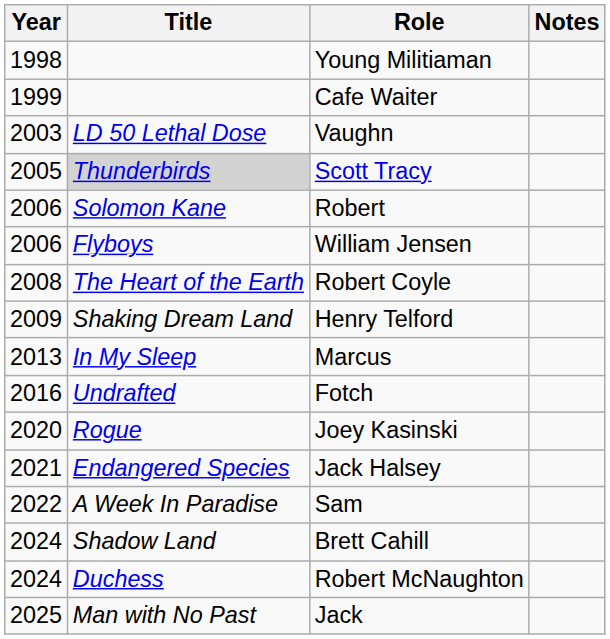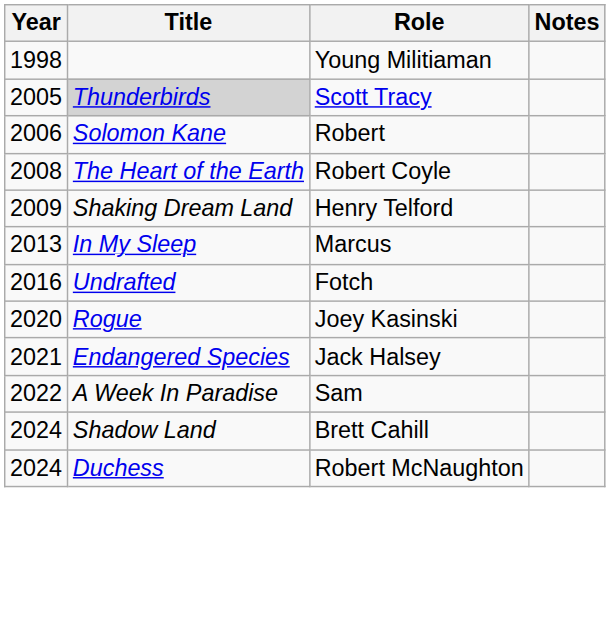 <table class="wikitable sortable">
 <tr>
 <th>Year</th>
 <th>Title</th>
 <th>Role</th>
 <th class="unsortable">Notes</th>
 </tr>
 <tr>
 <td>1998</td>
 <td><em></em></td>
 <td>Young Militiaman</td>
 <td></td>
 </tr>
 <tr>
-<td>1999</td>
-<td><em></em></td>
-<td>Cafe Waiter</td>
-<td></td>
-</tr>
-<tr>
-<td>2003</td>
-<td><em><a href='#'>LD 50 Lethal Dose</a></em></td>
-<td>Vaughn</td>
-<td></td>
-</tr>
-<tr>
 <td>2005</td>
 <td style="background: lightgrey;"><em><a href='#'>Thunderbirds</a></em></td>
 <td><a href='#'>Scott Tracy</a></td>
 <td></td>
 </tr>
 <tr>
 <td>2006</td>
 <td><em><a href='#'>Solomon Kane</a></em></td>
 <td>Robert</td>
-<td></td>
-</tr>
-<tr>
-<td>2006</td>
-<td><em><a href='#'>Flyboys</a></em></td>
-<td>William Jensen</td>
 <td></td>
 </tr>
 <tr>
 <td>2008</td>
 <td><em><a href='#'>The Heart of the Earth</a></em></td>
 <td>Robert Coyle</td>
 <td></td>
 </tr>
 <tr>
 <td>2009</td>
 <td><em>Shaking Dream Land</em></td>
 <td>Henry Telford</td>
 <td></td>
 </tr>
 <tr>
 <td>2013</td>
 <td><em><a href='#'>In My Sleep</a></em></td>
 <td>Marcus</td>
 <td></td>
 </tr>
 <tr>
 <td>2016</td>
 <td><em><a href='#'>Undrafted</a></em></td>
 <td>Fotch</td>
 <td></td>
 </tr>
 <tr>
 <td>2020</td>
 <td><em><a href='#'>Rogue</a></em></td>
 <td>Joey Kasinski</td>
 <td></td>
 </tr>
 <tr>
 <td>2021</td>
 <td><em><a href='#'>Endangered Species</a></em></td>
 <td>Jack Halsey</td>
 <td></td>
 </tr>
 <tr>
 <td>2022</td>
 <td><em>A Week In Paradise</em></td>
 <td>Sam</td>
 <td></td>
 </tr>
 <tr>
 <td>2024</td>
 <td><em>Shadow Land</em></td>
 <td>Brett Cahill</td>
 <td></td>
 </tr>
 <tr>
 <td>2024</td>
 <td><em><a href='#'>Duchess</a></em></td>
 <td>Robert McNaughton</td>
 <td></td>
 </tr>
-<tr>
-<td>2025</td>
-<td><em>Man with No Past</em></td>
-<td>Jack</td>
-<td></td>
-</tr>
 </table>
